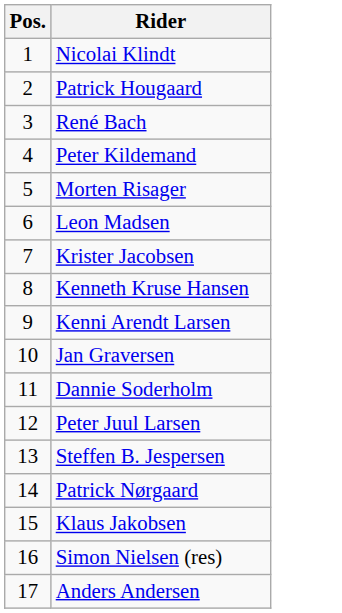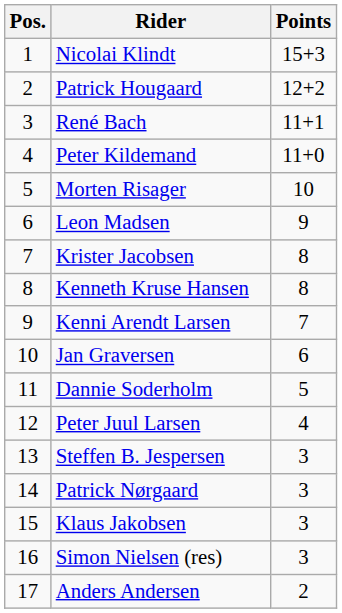 <table class=wikitable style="font-size:93%;">
 <tr>
 <th width=25px>Pos.</th>
 <th width=150px>Rider</th>
+<th width=40px>Points</th>
 </tr>
 <tr align=center>
 <td>1</td>
 <td align=left><a href='#'>Nicolai Klindt</a></td>
+<td>15+3</td>
 </tr>
 <tr align=center>
 <td>2</td>
 <td align=left><a href='#'>Patrick Hougaard</a></td>
+<td>12+2</td>
 </tr>
 <tr align=center>
 <td>3</td>
 <td align=left><a href='#'>René Bach</a></td>
+<td>11+1</td>
 </tr>
 <tr align=center>
 <td>4</td>
 <td align=left><a href='#'>Peter Kildemand</a></td>
+<td>11+0</td>
 </tr>
 <tr align=center>
 <td>5</td>
 <td align=left><a href='#'>Morten Risager</a></td>
+<td>10</td>
 </tr>
 <tr align=center>
 <td>6</td>
 <td align=left><a href='#'>Leon Madsen</a></td>
+<td>9</td>
 </tr>
 <tr align=center>
 <td>7</td>
 <td align=left><a href='#'>Krister Jacobsen</a></td>
+<td>8</td>
 </tr>
 <tr align=center>
 <td>8</td>
 <td align=left><a href='#'>Kenneth Kruse Hansen</a></td>
+<td>8</td>
 </tr>
 <tr align=center>
 <td>9</td>
 <td align=left><a href='#'>Kenni Arendt Larsen</a></td>
+<td>7</td>
 </tr>
 <tr align=center>
 <td>10</td>
 <td align=left><a href='#'>Jan Graversen</a></td>
+<td>6</td>
 </tr>
 <tr align=center>
 <td>11</td>
 <td align=left><a href='#'>Dannie Soderholm</a></td>
+<td>5</td>
 </tr>
 <tr align=center>
 <td>12</td>
 <td align=left><a href='#'>Peter Juul Larsen</a></td>
+<td>4</td>
 </tr>
 <tr align=center>
 <td>13</td>
 <td align=left><a href='#'>Steffen B. Jespersen</a></td>
+<td>3</td>
 </tr>
 <tr align=center>
 <td>14</td>
 <td align=left><a href='#'>Patrick Nørgaard</a></td>
+<td>3</td>
 </tr>
 <tr align=center>
 <td>15</td>
 <td align=left><a href='#'>Klaus Jakobsen</a></td>
+<td>3</td>
 </tr>
 <tr align=center>
 <td>16</td>
 <td align=left><a href='#'>Simon Nielsen</a> (res)</td>
+<td>3</td>
 </tr>
 <tr align=center>
 <td>17</td>
 <td align=left><a href='#'>Anders Andersen</a></td>
+<td>2</td>
 </tr>
 </table>
